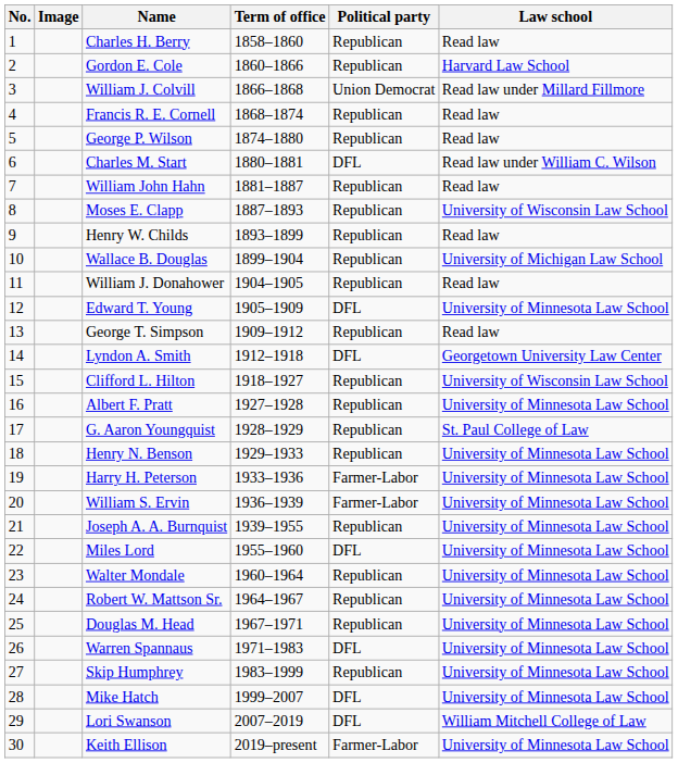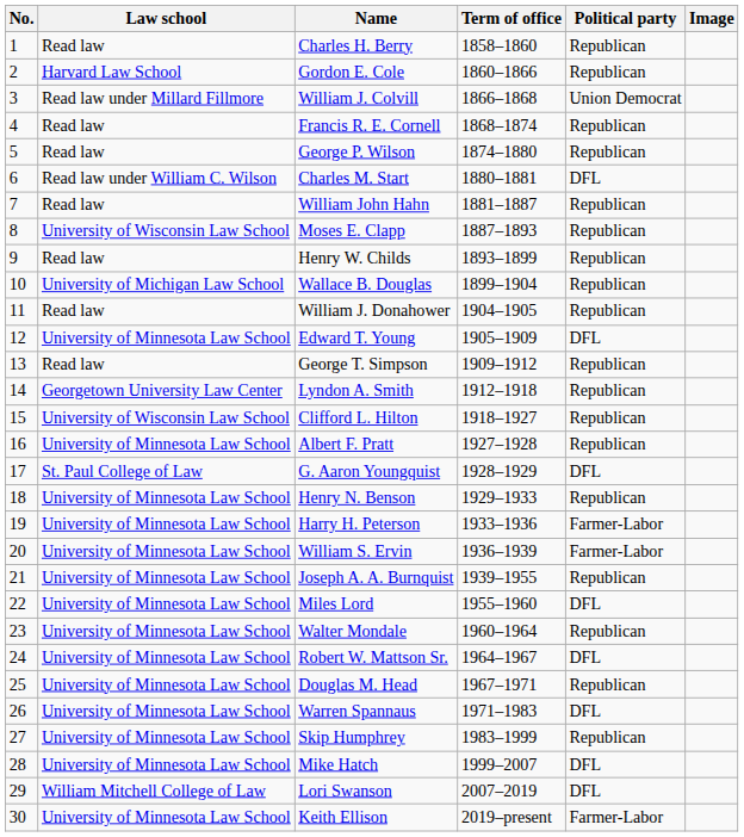 <table class="wikitable">
 <tr>
 <th>No.</th>
-<th>Image</th>
+<th>Law school</th>
 <th>Name</th>
 <th>Term of office</th>
 <th>Political party</th>
-<th>Law school</th>
+<th>Image</th>
 </tr>
 <tr ->
 <td>1</td>
-<td></td>
+<td>Read law</td>
 <td><a href='#'>Charles H. Berry</a></td>
 <td>1858–1860</td>
 <td>Republican</td>
-<td>Read law</td>
+<td></td>
 </tr>
 <tr>
 <td>2</td>
-<td></td>
+<td><a href='#'>Harvard Law School</a></td>
 <td><a href='#'>Gordon E. Cole</a></td>
 <td>1860–1866</td>
 <td>Republican</td>
-<td><a href='#'>Harvard Law School</a></td>
+<td></td>
 </tr>
 <tr>
 <td>3</td>
-<td></td>
+<td>Read law under <a href='#'>Millard Fillmore</a></td>
 <td><a href='#'>William J. Colvill</a></td>
 <td>1866–1868</td>
 <td>Union Democrat</td>
-<td>Read law under <a href='#'>Millard Fillmore</a></td>
+<td></td>
 </tr>
 <tr>
 <td>4</td>
-<td></td>
+<td>Read law</td>
 <td><a href='#'>Francis R. E. Cornell</a></td>
 <td>1868–1874</td>
 <td>Republican</td>
-<td>Read law</td>
+<td></td>
 </tr>
 <tr>
 <td>5</td>
-<td></td>
+<td>Read law</td>
 <td><a href='#'>George P. Wilson</a></td>
 <td>1874–1880</td>
 <td>Republican</td>
-<td>Read law</td>
+<td></td>
 </tr>
 <tr>
 <td>6</td>
-<td></td>
+<td>Read law under <a href='#'>William C. Wilson</a></td>
 <td><a href='#'>Charles M. Start</a></td>
 <td>1880–1881</td>
 <td>DFL</td>
-<td>Read law under <a href='#'>William C. Wilson</a></td>
+<td></td>
 </tr>
 <tr>
 <td>7</td>
-<td></td>
+<td>Read law</td>
 <td><a href='#'>William John Hahn</a></td>
 <td>1881–1887</td>
 <td>Republican</td>
-<td>Read law</td>
+<td></td>
 </tr>
 <tr>
 <td>8</td>
-<td></td>
+<td><a href='#'>University of Wisconsin Law School</a></td>
 <td><a href='#'>Moses E. Clapp</a></td>
 <td>1887–1893</td>
 <td>Republican</td>
-<td><a href='#'>University of Wisconsin Law School</a></td>
+<td></td>
 </tr>
 <tr>
 <td>9</td>
-<td></td>
+<td>Read law</td>
 <td>Henry W. Childs</td>
 <td>1893–1899</td>
 <td>Republican</td>
-<td>Read law</td>
+<td></td>
 </tr>
 <tr>
 <td>10</td>
-<td></td>
+<td><a href='#'>University of Michigan Law School</a></td>
 <td><a href='#'>Wallace B. Douglas</a></td>
 <td>1899–1904</td>
 <td>Republican</td>
-<td><a href='#'>University of Michigan Law School</a></td>
+<td></td>
 </tr>
 <tr>
 <td>11</td>
-<td></td>
+<td>Read law</td>
 <td>William J. Donahower</td>
 <td>1904–1905</td>
 <td>Republican</td>
-<td>Read law</td>
+<td></td>
 </tr>
 <tr>
 <td>12</td>
-<td></td>
+<td><a href='#'>University of Minnesota Law School</a></td>
 <td><a href='#'>Edward T. Young</a></td>
 <td>1905–1909</td>
 <td>DFL</td>
-<td><a href='#'>University of Minnesota Law School</a></td>
+<td></td>
 </tr>
 <tr>
 <td>13</td>
-<td></td>
+<td>Read law</td>
 <td>George T. Simpson</td>
 <td>1909–1912</td>
 <td>Republican</td>
-<td>Read law</td>
+<td></td>
 </tr>
 <tr>
 <td>14</td>
-<td></td>
+<td><a href='#'>Georgetown University Law Center</a></td>
 <td><a href='#'>Lyndon A. Smith</a></td>
 <td>1912–1918</td>
-<td>DFL</td>
-<td><a href='#'>Georgetown University Law Center</a></td>
+<td>Republican</td>
+<td></td>
 </tr>
 <tr>
 <td>15</td>
-<td></td>
+<td><a href='#'>University of Wisconsin Law School</a></td>
 <td><a href='#'>Clifford L. Hilton</a></td>
 <td>1918–1927</td>
 <td>Republican</td>
-<td><a href='#'>University of Wisconsin Law School</a></td>
+<td></td>
 </tr>
 <tr>
 <td>16</td>
-<td></td>
+<td><a href='#'>University of Minnesota Law School</a></td>
 <td><a href='#'>Albert F. Pratt</a></td>
 <td>1927–1928</td>
 <td>Republican</td>
-<td><a href='#'>University of Minnesota Law School</a></td>
+<td></td>
 </tr>
 <tr>
 <td>17</td>
-<td></td>
+<td><a href='#'>St. Paul College of Law</a></td>
 <td><a href='#'>G. Aaron Youngquist</a></td>
 <td>1928–1929</td>
-<td>Republican</td>
-<td><a href='#'>St. Paul College of Law</a></td>
+<td>DFL</td>
+<td></td>
 </tr>
 <tr>
 <td>18</td>
-<td></td>
+<td><a href='#'>University of Minnesota Law School</a></td>
 <td><a href='#'>Henry N. Benson</a></td>
 <td>1929–1933</td>
 <td>Republican</td>
-<td><a href='#'>University of Minnesota Law School</a></td>
+<td></td>
 </tr>
 <tr>
 <td>19</td>
-<td></td>
+<td><a href='#'>University of Minnesota Law School</a></td>
 <td><a href='#'>Harry H. Peterson</a></td>
 <td>1933–1936</td>
 <td>Farmer-Labor</td>
-<td><a href='#'>University of Minnesota Law School</a></td>
+<td></td>
 </tr>
 <tr>
 <td>20</td>
-<td></td>
+<td><a href='#'>University of Minnesota Law School</a></td>
 <td><a href='#'>William S. Ervin</a></td>
 <td>1936–1939</td>
 <td>Farmer-Labor</td>
-<td><a href='#'>University of Minnesota Law School</a></td>
+<td></td>
 </tr>
 <tr>
 <td>21</td>
-<td></td>
+<td><a href='#'>University of Minnesota Law School</a></td>
 <td><a href='#'>Joseph A. A. Burnquist</a></td>
 <td>1939–1955</td>
 <td>Republican</td>
-<td><a href='#'>University of Minnesota Law School</a></td>
+<td></td>
 </tr>
 <tr>
 <td>22</td>
-<td></td>
+<td><a href='#'>University of Minnesota Law School</a></td>
 <td><a href='#'>Miles Lord</a></td>
 <td>1955–1960</td>
 <td>DFL</td>
-<td><a href='#'>University of Minnesota Law School</a></td>
+<td></td>
 </tr>
 <tr>
 <td>23</td>
-<td></td>
+<td><a href='#'>University of Minnesota Law School</a></td>
 <td><a href='#'>Walter Mondale</a></td>
 <td>1960–1964</td>
 <td>Republican</td>
-<td><a href='#'>University of Minnesota Law School</a></td>
+<td></td>
 </tr>
 <tr>
 <td>24</td>
-<td></td>
+<td><a href='#'>University of Minnesota Law School</a></td>
 <td><a href='#'>Robert W. Mattson Sr.</a></td>
 <td>1964–1967</td>
-<td>Republican</td>
-<td><a href='#'>University of Minnesota Law School</a></td>
+<td>DFL</td>
+<td></td>
 </tr>
 <tr>
 <td>25</td>
-<td></td>
+<td><a href='#'>University of Minnesota Law School</a></td>
 <td><a href='#'>Douglas M. Head</a></td>
 <td>1967–1971</td>
 <td>Republican</td>
-<td><a href='#'>University of Minnesota Law School</a></td>
+<td></td>
 </tr>
 <tr>
 <td>26</td>
-<td></td>
+<td><a href='#'>University of Minnesota Law School</a></td>
 <td><a href='#'>Warren Spannaus</a></td>
 <td>1971–1983</td>
 <td>DFL</td>
-<td><a href='#'>University of Minnesota Law School</a></td>
+<td></td>
 </tr>
 <tr>
 <td>27</td>
-<td></td>
+<td><a href='#'>University of Minnesota Law School</a></td>
 <td><a href='#'>Skip Humphrey</a></td>
 <td>1983–1999</td>
 <td>Republican</td>
-<td><a href='#'>University of Minnesota Law School</a></td>
+<td></td>
 </tr>
 <tr>
 <td>28</td>
-<td></td>
+<td><a href='#'>University of Minnesota Law School</a></td>
 <td><a href='#'>Mike Hatch</a></td>
 <td>1999–2007</td>
 <td>DFL</td>
-<td><a href='#'>University of Minnesota Law School</a></td>
+<td></td>
 </tr>
 <tr>
 <td>29</td>
-<td></td>
+<td><a href='#'>William Mitchell College of Law</a></td>
 <td><a href='#'>Lori Swanson</a></td>
 <td>2007–2019</td>
 <td>DFL</td>
-<td><a href='#'>William Mitchell College of Law</a></td>
+<td></td>
 </tr>
 <tr>
 <td>30</td>
-<td></td>
+<td><a href='#'>University of Minnesota Law School</a></td>
 <td><a href='#'>Keith Ellison</a></td>
 <td>2019–present</td>
 <td>Farmer-Labor</td>
-<td><a href='#'>University of Minnesota Law School</a></td>
+<td></td>
 </tr>
 </table>
